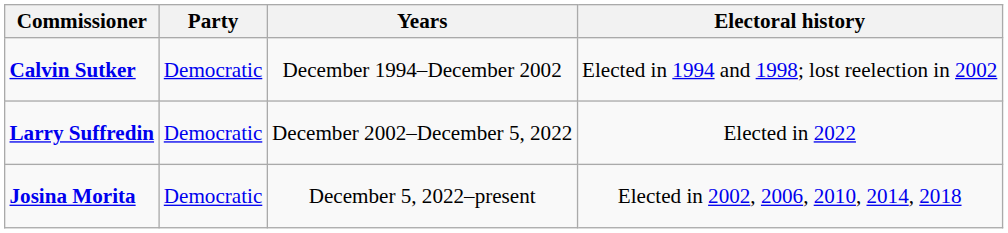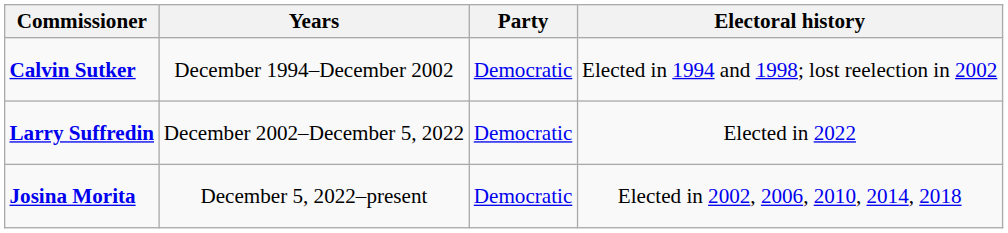 <table class=wikitable style="text-align:center">
 <tr>
 <th>Commissioner</th>
+<th>Years</th>
 <th>Party</th>
-<th>Years</th>
 <th>Electoral history</th>
 </tr>
 <tr style="height:3em">
 <td align=left><strong><a href='#'>Calvin Sutker</a></strong></td>
+<td nowrap>December 1994–December 2002</td>
 <td><a href='#'>Democratic</a></td>
-<td nowrap>December 1994–December 2002</td>
 <td>Elected in <a href='#'>1994</a> and <a href='#'>1998</a>; lost reelection in <a href='#'>2002</a></td>
 </tr>
 <tr style="height:3em">
 <td align=left><strong><a href='#'>Larry Suffredin</a></strong></td>
+<td nowrap>December 2002–December 5, 2022</td>
 <td><a href='#'>Democratic</a></td>
-<td nowrap>December 2002–December 5, 2022</td>
 <td>Elected in <a href='#'>2022</a></td>
 </tr>
 <tr style="height:3em">
 <td align=left><strong><a href='#'>Josina Morita</a></strong></td>
+<td nowrap>December 5, 2022–present</td>
 <td><a href='#'>Democratic</a></td>
-<td nowrap>December 5, 2022–present</td>
 <td>Elected in <a href='#'>2002</a>, <a href='#'>2006</a>, <a href='#'>2010</a>, <a href='#'>2014</a>, <a href='#'>2018</a></td>
 </tr>
 </table>
